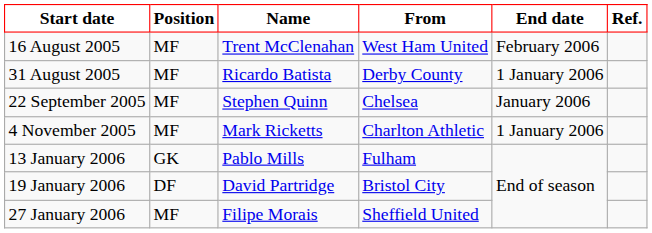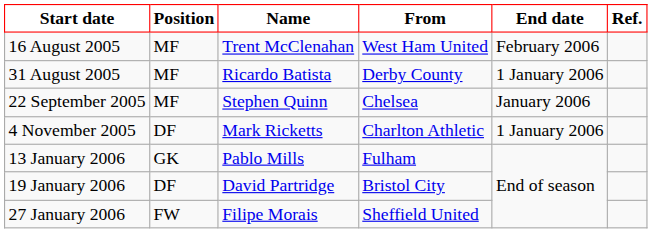 <table class="wikitable">
 <tr>
 <th style="background:#FFFFFF; color:black; border:1px solid red;">Start date</th>
 <th style="background:#FFFFFF; color:black; border:1px solid red;">Position</th>
 <th style="background:#FFFFFF; color:black; border:1px solid red;">Name</th>
 <th style="background:#FFFFFF; color:black; border:1px solid red;">From</th>
 <th style="background:#FFFFFF; color:black; border:1px solid red;">End date</th>
 <th style="background:#FFFFFF; color:black; border:1px solid red;">Ref.</th>
 </tr>
 <tr>
 <td>16 August 2005</td>
 <td>MF</td>
 <td> <a href='#'>Trent McClenahan</a></td>
 <td><a href='#'>West Ham United</a></td>
 <td>February 2006</td>
 <td></td>
 </tr>
 <tr>
 <td>31 August 2005</td>
 <td>MF</td>
 <td> <a href='#'>Ricardo Batista</a></td>
 <td><a href='#'>Derby County</a></td>
 <td>1 January 2006</td>
 <td></td>
 </tr>
 <tr>
 <td>22 September 2005</td>
 <td>MF</td>
 <td> <a href='#'>Stephen Quinn</a></td>
 <td><a href='#'>Chelsea</a></td>
 <td>January 2006</td>
 <td></td>
 </tr>
 <tr>
 <td>4 November 2005</td>
-<td>MF</td>
+<td>DF</td>
 <td> <a href='#'>Mark Ricketts</a></td>
 <td><a href='#'>Charlton Athletic</a></td>
 <td>1 January 2006</td>
 <td></td>
 </tr>
 <tr>
 <td>13 January 2006</td>
 <td>GK</td>
 <td> <a href='#'>Pablo Mills</a></td>
 <td><a href='#'>Fulham</a></td>
 <td rowspan="3">End of season</td>
 <td></td>
 </tr>
 <tr>
 <td>19 January 2006</td>
 <td>DF</td>
 <td> <a href='#'>David Partridge</a></td>
 <td><a href='#'>Bristol City</a></td>
 <td></td>
 </tr>
 <tr>
 <td>27 January 2006</td>
-<td>MF</td>
+<td>FW</td>
 <td> <a href='#'>Filipe Morais</a></td>
 <td><a href='#'>Sheffield United</a></td>
 <td></td>
 </tr>
 </table>
